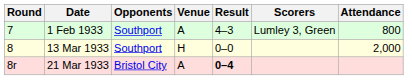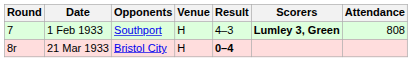 <table class="wikitable">
 <tr>
 <th>Round</th>
 <th>Date</th>
 <th>Opponents</th>
 <th>Venue</th>
 <th>Result</th>
 <th>Scorers</th>
 <th>Attendance</th>
 </tr>
 <tr bgcolor="#ddffdd">
 <td>7</td>
 <td>1 Feb 1933</td>
 <td><a href='#'>Southport</a></td>
-<td>A</td>
+<td>H</td>
 <td>4–3</td>
-<td>Lumley 3, Green</td>
-<td align="right">800</td>
-</tr>
-<tr bgcolor="#ffffdd">
-<td>8</td>
-<td>13 Mar 1933</td>
-<td><a href='#'>Southport</a></td>
-<td>H</td>
-<td>0–0</td>
-<td></td>
-<td align="right">2,000</td>
+<td><strong>Lumley 3, Green</strong></td>
+<td align="right">808</td>
 </tr>
 <tr bgcolor="#ffdddd">
 <td>8r</td>
 <td>21 Mar 1933</td>
 <td><a href='#'>Bristol City</a></td>
-<td>A</td>
+<td>H</td>
 <td><strong>0–4</strong></td>
 <td></td>
 <td align="right"></td>
 </tr>
 </table>
